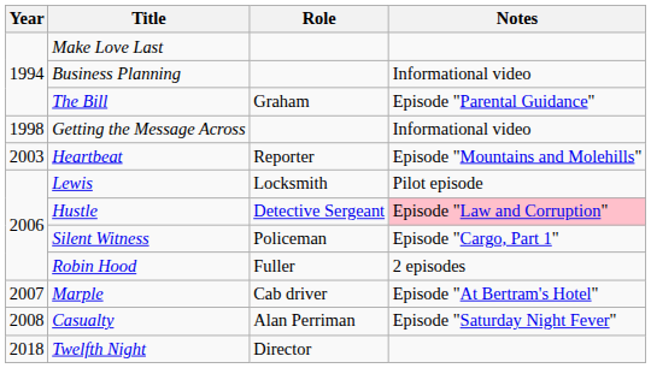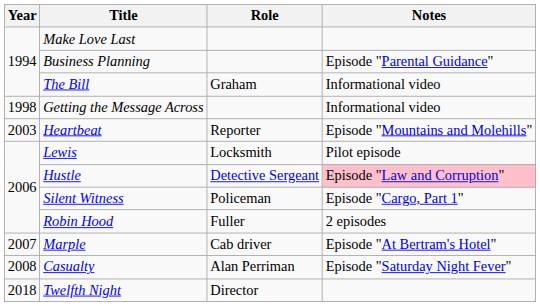 <table class="wikitable">
 <tr>
 <th>Year</th>
 <th>Title</th>
 <th>Role</th>
 <th>Notes</th>
 </tr>
 <tr>
 <td rowspan="3">1994</td>
 <td><em>Make Love Last</em></td>
 <td></td>
 <td></td>
 </tr>
 <tr>
 <td><em>Business Planning</em></td>
 <td></td>
-<td>Informational video</td>
+<td>Episode "<a href='#'>Parental Guidance</a>"</td>
 </tr>
 <tr>
 <td><em><a href='#'>The Bill</a></em></td>
 <td>Graham</td>
-<td>Episode "<a href='#'>Parental Guidance</a>"</td>
+<td>Informational video</td>
 </tr>
 <tr>
 <td rowspan="1">1998</td>
 <td><em>Getting the Message Across</em></td>
 <td></td>
 <td>Informational video</td>
 </tr>
 <tr>
 <td rowspan="1">2003</td>
 <td><em><a href='#'>Heartbeat</a></em></td>
 <td>Reporter</td>
 <td>Episode "<a href='#'>Mountains and Molehills</a>"</td>
 </tr>
 <tr>
 <td rowspan="4">2006</td>
 <td><em><a href='#'>Lewis</a></em></td>
 <td>Locksmith</td>
 <td>Pilot episode</td>
 </tr>
 <tr>
 <td><em><a href='#'>Hustle</a></em></td>
 <td><a href='#'>Detective Sergeant</a></td>
 <td style="background: pink;">Episode "<a href='#'>Law and Corruption</a>"</td>
 </tr>
 <tr>
 <td><em><a href='#'>Silent Witness</a></em></td>
 <td>Policeman</td>
 <td>Episode "<a href='#'>Cargo, Part 1</a>"</td>
 </tr>
 <tr>
 <td><em><a href='#'>Robin Hood</a></em></td>
 <td>Fuller</td>
 <td>2 episodes</td>
 </tr>
 <tr>
 <td>2007</td>
 <td><em><a href='#'>Marple</a></em></td>
 <td>Cab driver</td>
 <td>Episode "<a href='#'>At Bertram's Hotel</a>"</td>
 </tr>
 <tr>
 <td>2008</td>
 <td><em><a href='#'>Casualty</a></em></td>
 <td>Alan Perriman</td>
 <td>Episode "<a href='#'>Saturday Night Fever</a>"</td>
 </tr>
 <tr>
 <td>2018</td>
 <td><em><a href='#'>Twelfth Night</a></em></td>
 <td>Director</td>
 <td></td>
 </tr>
 </table>
